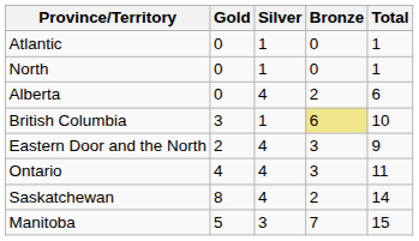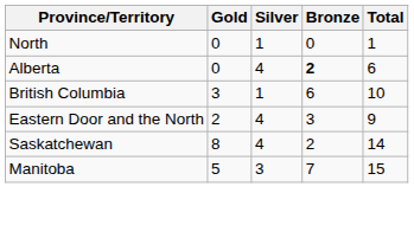 <table class="wikitable">
 <tr>
 <th>Province/Territory</th>
 <th>Gold</th>
 <th>Silver</th>
 <th>Bronze</th>
 <th>Total</th>
-</tr>
-<tr>
-<td>Atlantic</td>
-<td>0</td>
-<td>1</td>
-<td>0</td>
-<td>1</td>
 </tr>
 <tr>
 <td>North</td>
 <td>0</td>
 <td>1</td>
 <td>0</td>
 <td>1</td>
 </tr>
 <tr>
 <td>Alberta</td>
 <td>0</td>
 <td>4</td>
-<td>2</td>
+<td><strong>2</strong></td>
 <td>6</td>
 </tr>
 <tr>
 <td>British Columbia</td>
 <td>3</td>
 <td>1</td>
-<td style="background: khaki;">6</td>
+<td>6</td>
 <td>10</td>
 </tr>
 <tr>
 <td>Eastern Door and the North</td>
 <td>2</td>
 <td>4</td>
 <td>3</td>
 <td>9</td>
-</tr>
-<tr>
-<td>Ontario</td>
-<td>4</td>
-<td>4</td>
-<td>3</td>
-<td>11</td>
 </tr>
 <tr>
 <td>Saskatchewan</td>
 <td>8</td>
 <td>4</td>
 <td>2</td>
 <td>14</td>
 </tr>
 <tr>
 <td>Manitoba</td>
 <td>5</td>
 <td>3</td>
 <td>7</td>
 <td>15</td>
 </tr>
 </table>
